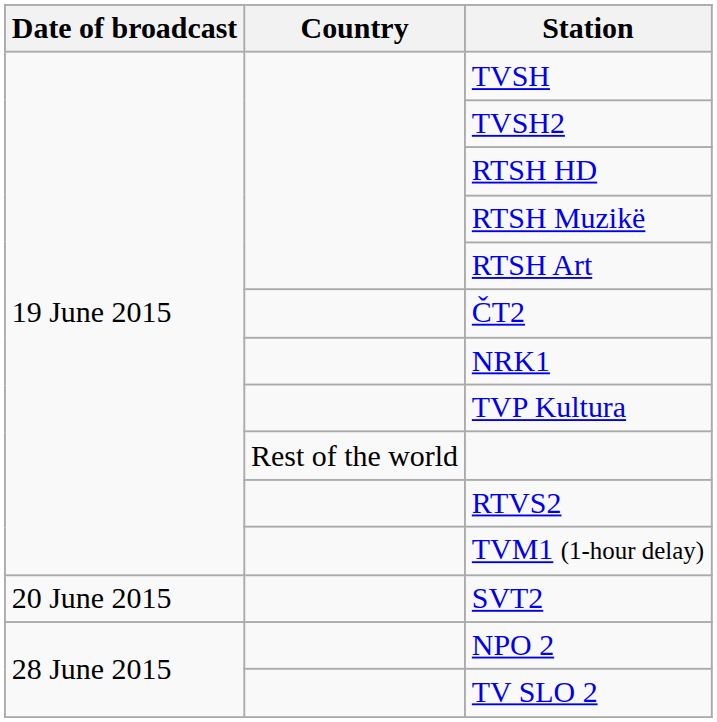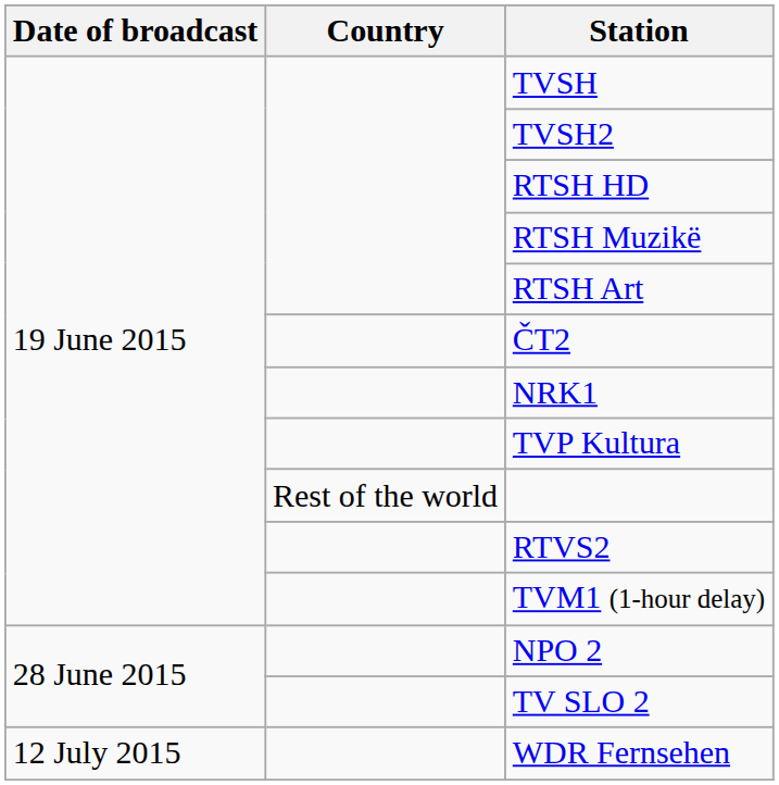 <table class="wikitable sortable">
 <tr>
 <th>Date of broadcast</th>
 <th>Country</th>
 <th>Station</th>
 </tr>
 <tr>
 <td rowspan="11">19 June 2015</td>
 <td rowspan="5"></td>
 <td><a href='#'>TVSH</a></td>
 </tr>
 <tr>
 <td><a href='#'>TVSH2</a></td>
 </tr>
 <tr>
 <td><a href='#'>RTSH HD</a></td>
 </tr>
 <tr>
 <td><a href='#'>RTSH Muzikë</a></td>
 </tr>
 <tr>
 <td><a href='#'>RTSH Art</a></td>
 </tr>
 <tr>
 <td></td>
 <td><a href='#'>ČT2</a></td>
 </tr>
 <tr>
 <td></td>
 <td><a href='#'>NRK1</a></td>
 </tr>
 <tr>
 <td></td>
 <td><a href='#'>TVP Kultura</a></td>
 </tr>
 <tr>
 <td> Rest of the world</td>
 <td></td>
 </tr>
 <tr>
 <td></td>
 <td><a href='#'>RTVS2</a></td>
 </tr>
 <tr>
 <td></td>
 <td><a href='#'>TVM1</a> <small>(1-hour delay)</small></td>
 </tr>
 <tr>
-<td>20 June 2015</td>
-<td></td>
-<td><a href='#'>SVT2</a></td>
-</tr>
-<tr>
 <td rowspan="2">28 June 2015</td>
 <td></td>
 <td><a href='#'>NPO 2</a></td>
 </tr>
 <tr>
 <td></td>
 <td><a href='#'>TV SLO 2</a></td>
 </tr>
 <tr>
+<td>12 July 2015</td>
+<td></td>
+<td><a href='#'>WDR Fernsehen</a></td>
+</tr>
+<tr>
 </tr>
 </table>
